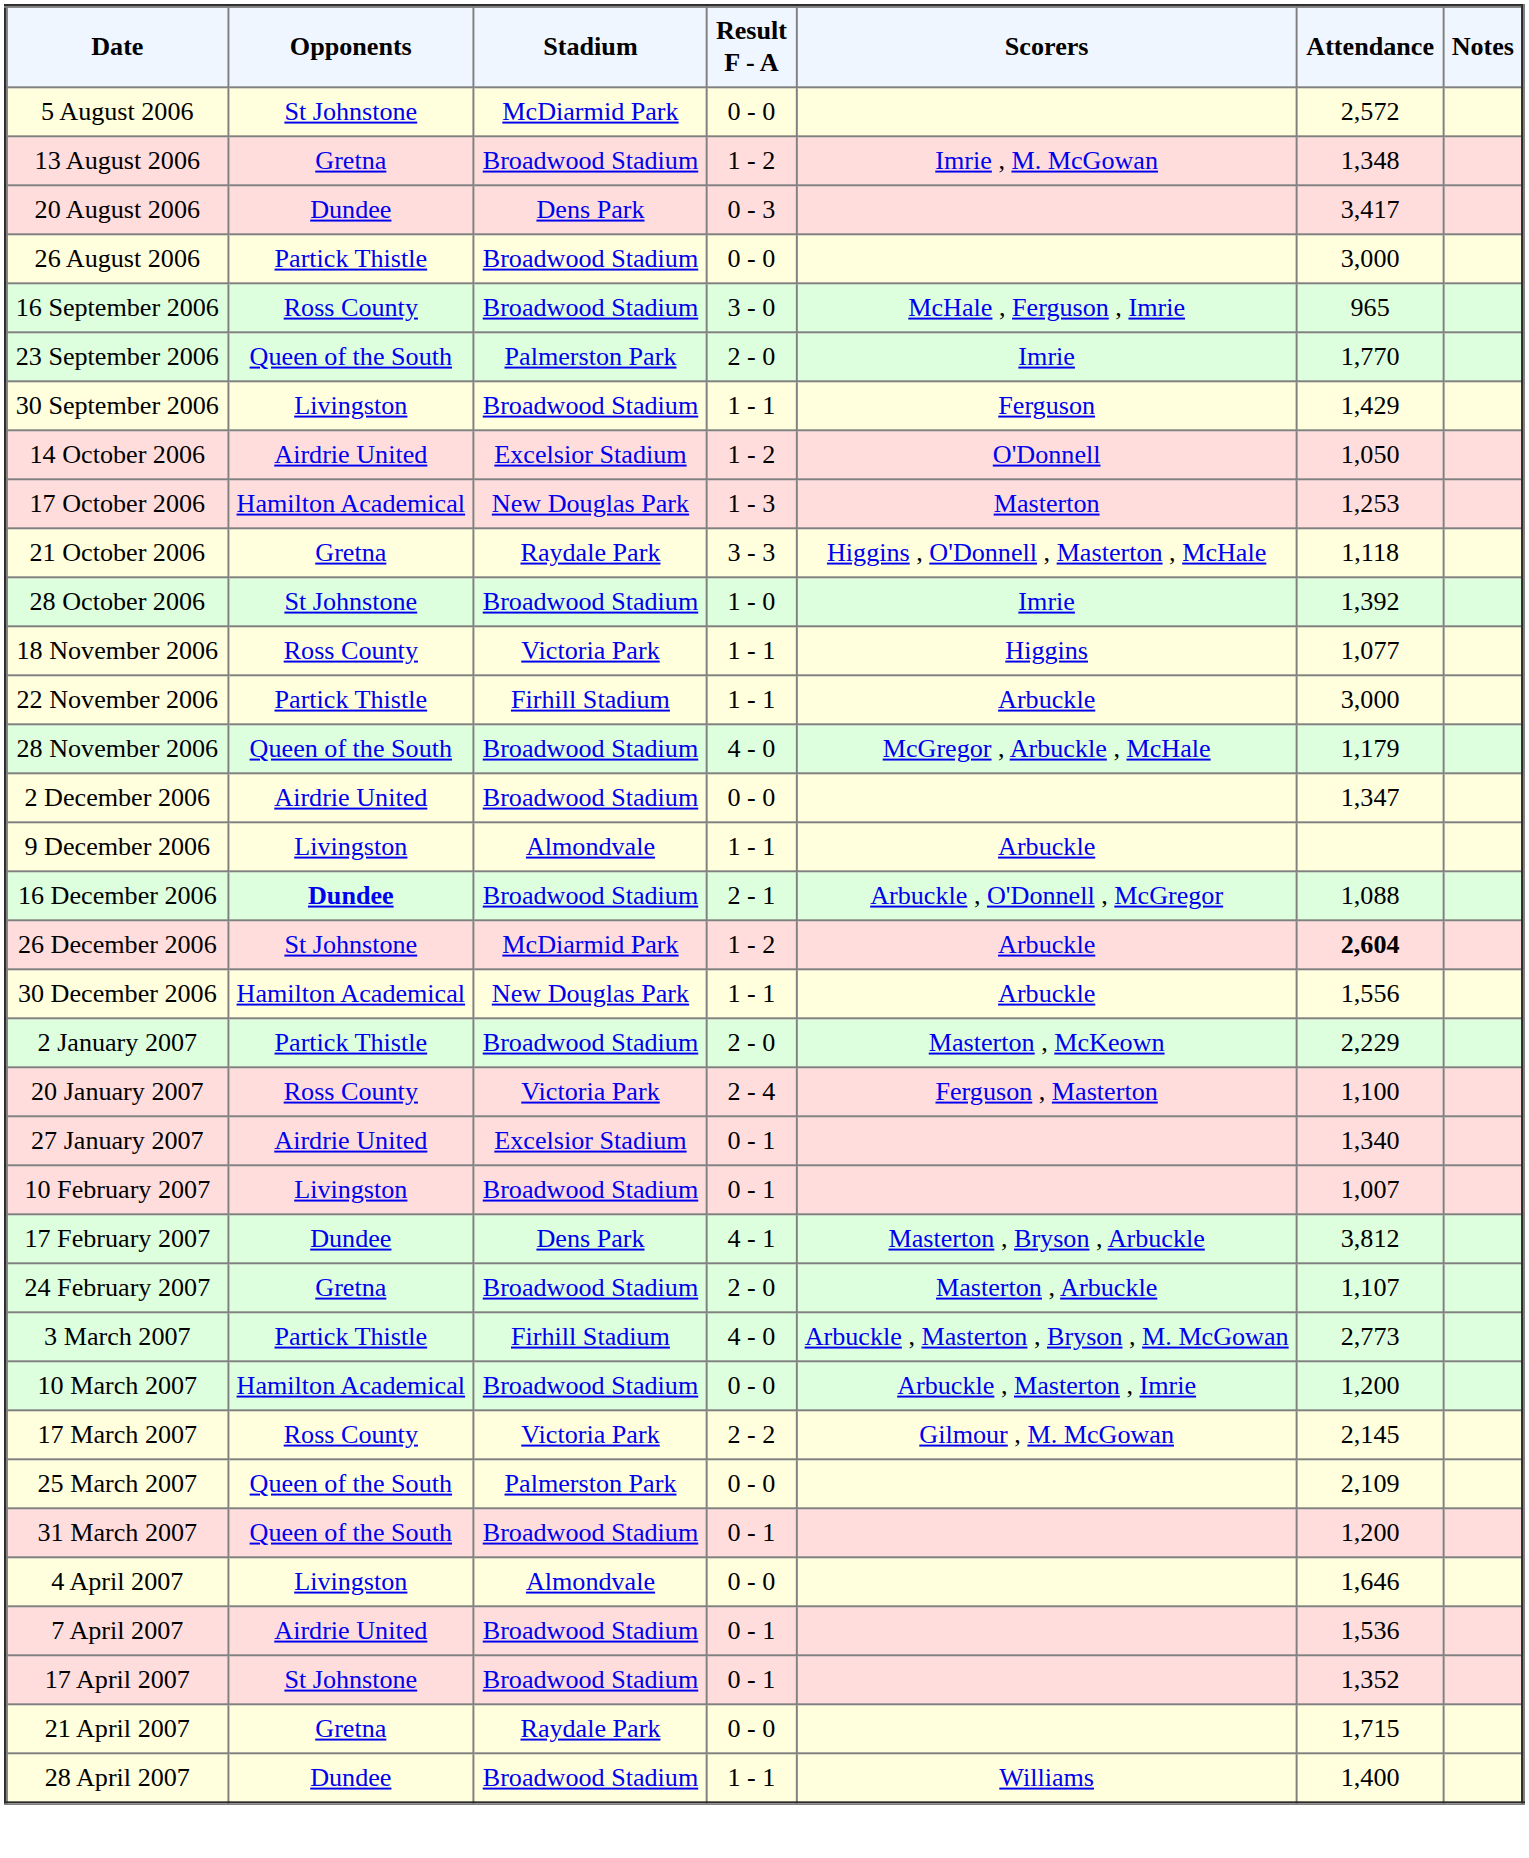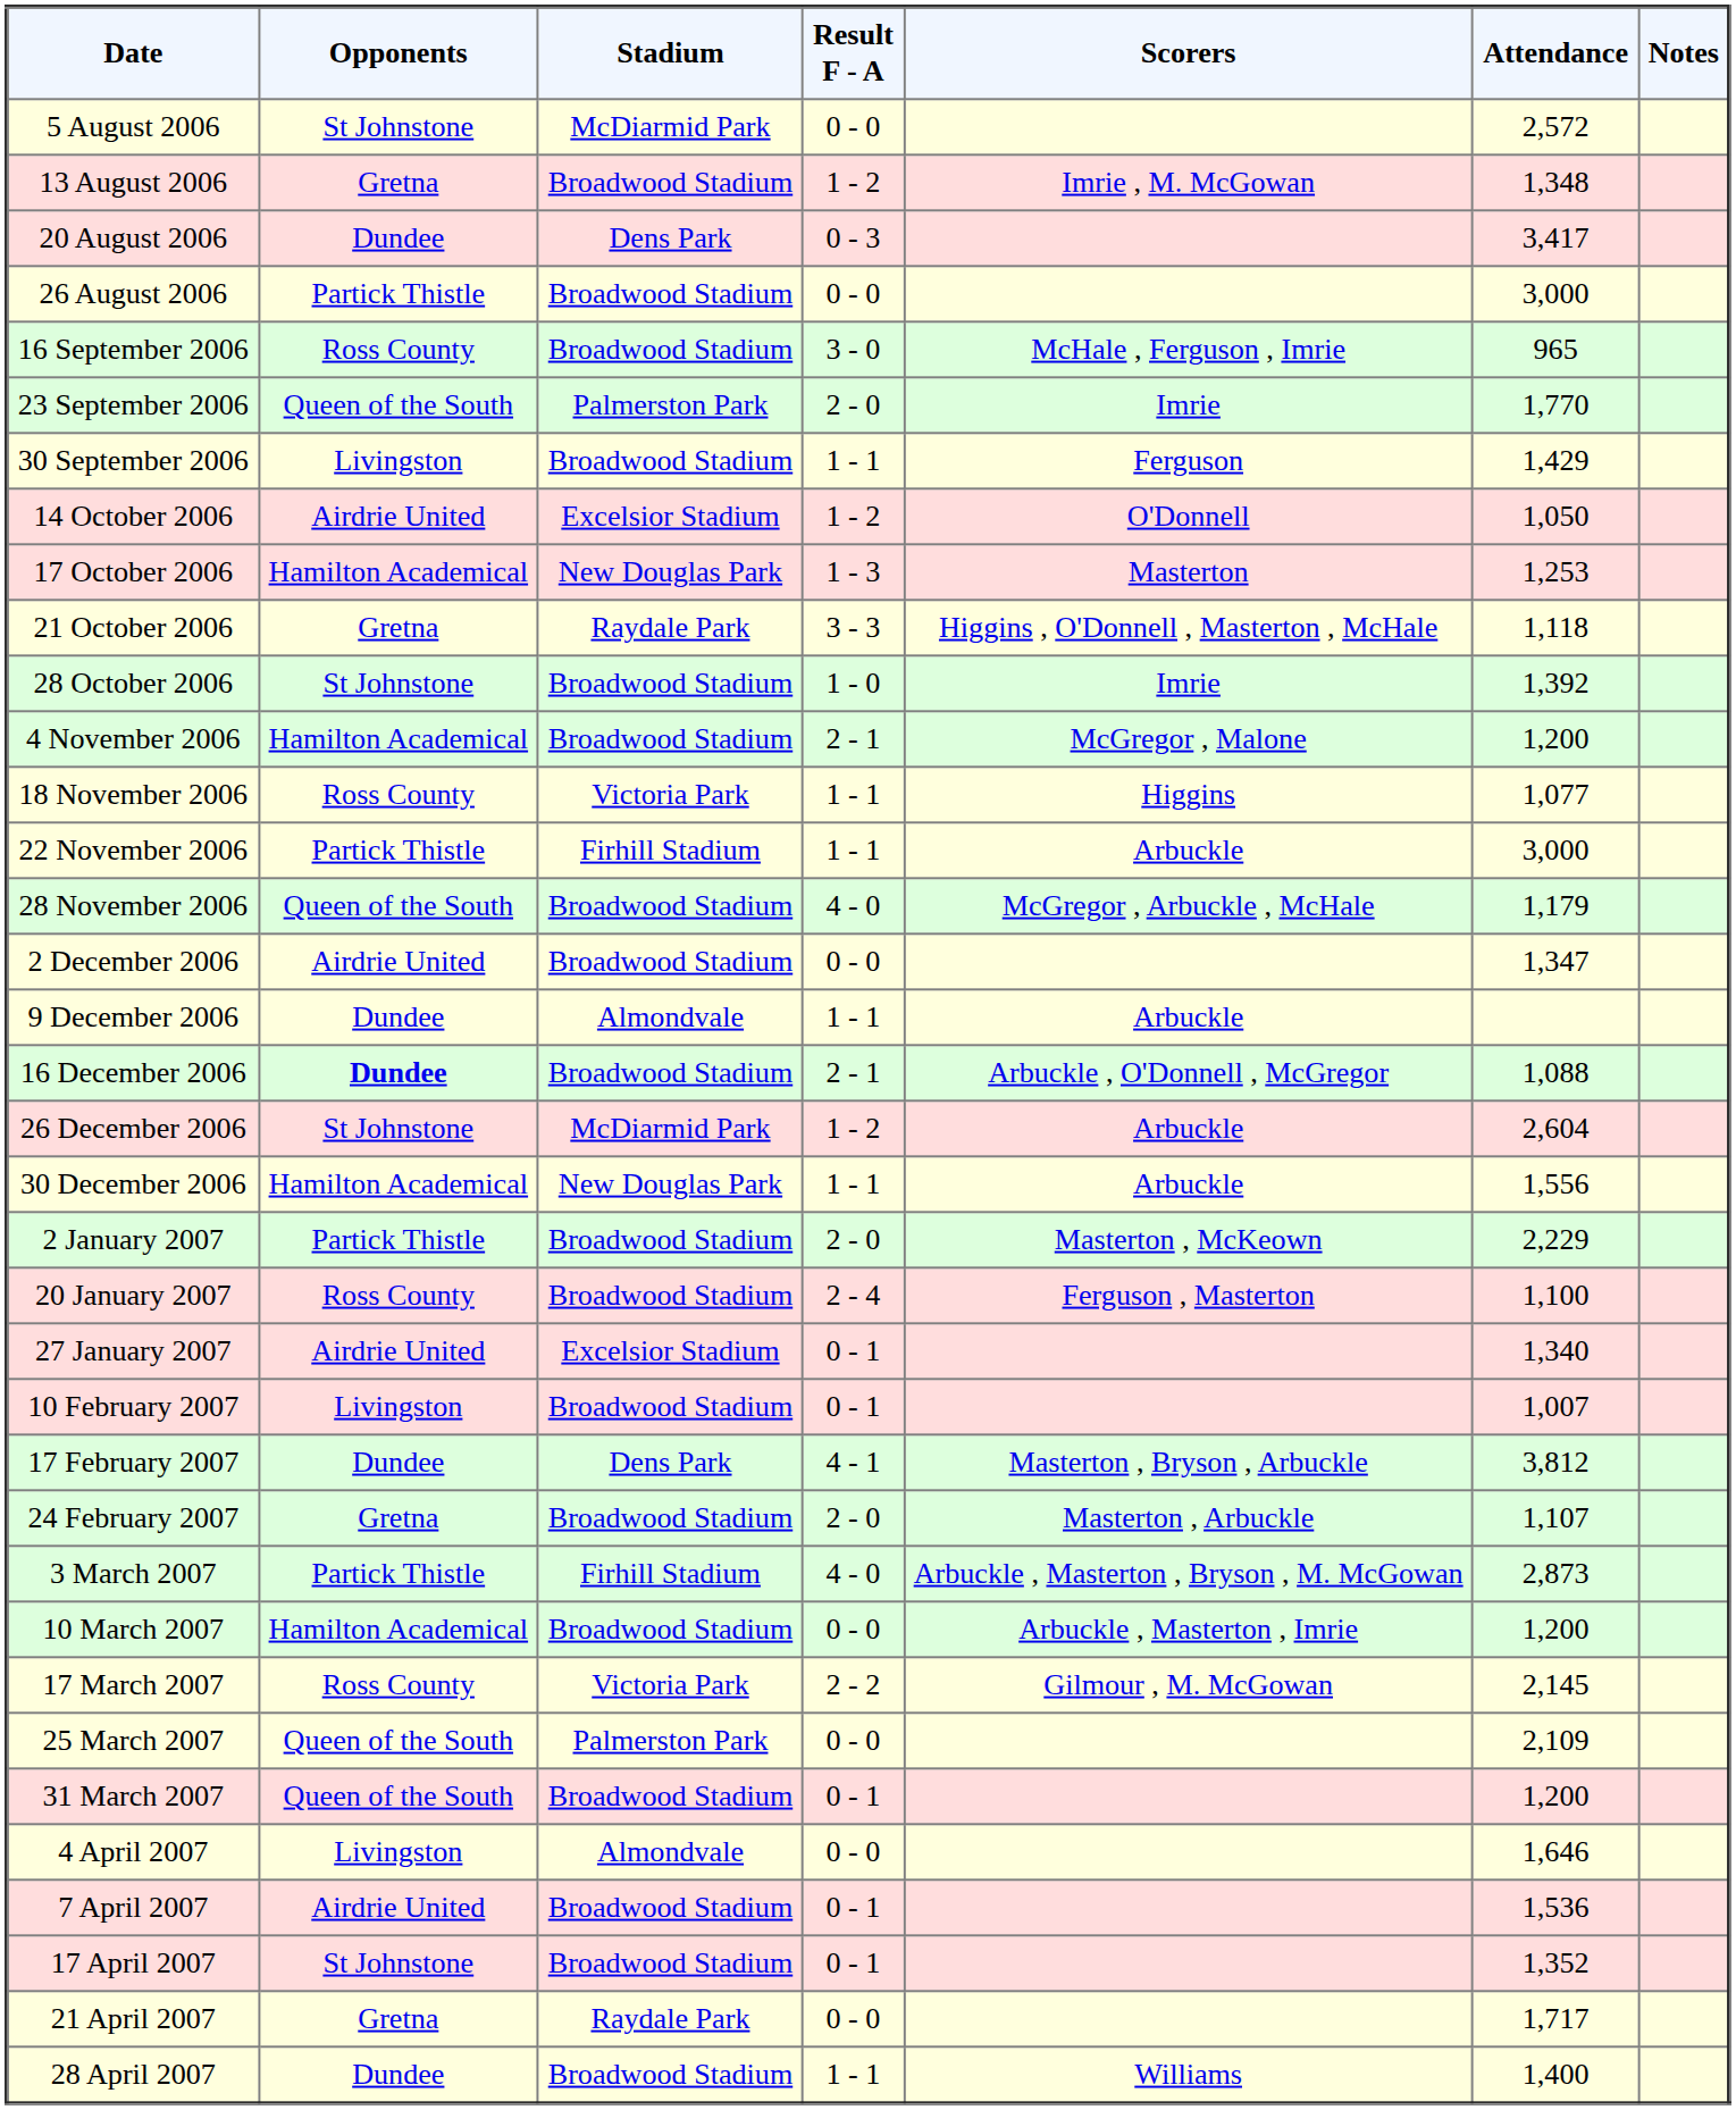 <table border="2" cellpadding="4" style="border-collapse:collapse; text-align:center; font-size:smaller;">
 <tr style="background:#f0f6ff;">
 <th><strong>Date</strong></th>
 <th><strong>Opponents</strong></th>
 <th><strong>Stadium</strong></th>
 <th><strong>Result<br>F - A</strong></th>
 <th><strong>Scorers</strong></th>
 <th><strong>Attendance</strong></th>
 <th><strong>Notes</strong></th>
 </tr>
 <tr bgcolor="ffffdd">
 <td>5 August 2006</td>
 <td><a href='#'>St Johnstone</a></td>
 <td><a href='#'>McDiarmid Park</a></td>
 <td>0 - 0</td>
 <td></td>
 <td>2,572</td>
 <td></td>
 </tr>
 <tr bgcolor="ffdddd">
 <td>13 August 2006</td>
 <td><a href='#'>Gretna</a></td>
 <td><a href='#'>Broadwood Stadium</a></td>
 <td>1 - 2</td>
 <td><a href='#'>Imrie</a> , <a href='#'>M. McGowan</a> </td>
 <td>1,348</td>
 <td></td>
 </tr>
 <tr bgcolor="ffdddd">
 <td>20 August 2006</td>
 <td><a href='#'>Dundee</a></td>
 <td><a href='#'>Dens Park</a></td>
 <td>0 - 3</td>
 <td></td>
 <td>3,417</td>
 <td></td>
 </tr>
 <tr bgcolor="ffffdd">
 <td>26 August 2006</td>
 <td><a href='#'>Partick Thistle</a></td>
 <td><a href='#'>Broadwood Stadium</a></td>
 <td>0 - 0</td>
 <td></td>
 <td>3,000</td>
 <td></td>
 </tr>
 <tr bgcolor="ddffdd">
 <td>16 September 2006</td>
 <td><a href='#'>Ross County</a></td>
 <td><a href='#'>Broadwood Stadium</a></td>
 <td>3 - 0</td>
 <td><a href='#'>McHale</a> , <a href='#'>Ferguson</a> , <a href='#'>Imrie</a> </td>
 <td>965</td>
 <td></td>
 </tr>
 <tr bgcolor="ddffdd">
 <td>23 September 2006</td>
 <td><a href='#'>Queen of the South</a></td>
 <td><a href='#'>Palmerston Park</a></td>
 <td>2 - 0</td>
 <td><a href='#'>Imrie</a>  </td>
 <td>1,770</td>
 <td></td>
 </tr>
 <tr bgcolor="ffffdd">
 <td>30 September 2006</td>
 <td><a href='#'>Livingston</a></td>
 <td><a href='#'>Broadwood Stadium</a></td>
 <td>1 - 1</td>
 <td><a href='#'>Ferguson</a> </td>
 <td>1,429</td>
 <td></td>
 </tr>
 <tr bgcolor="ffdddd">
 <td>14 October 2006</td>
 <td><a href='#'>Airdrie United</a></td>
 <td><a href='#'>Excelsior Stadium</a></td>
 <td>1 - 2</td>
 <td><a href='#'>O'Donnell</a> </td>
 <td>1,050</td>
 <td></td>
 </tr>
 <tr bgcolor="ffdddd">
 <td>17 October 2006</td>
 <td><a href='#'>Hamilton Academical</a></td>
 <td><a href='#'>New Douglas Park</a></td>
 <td>1 - 3</td>
 <td><a href='#'>Masterton</a> </td>
 <td>1,253</td>
 <td></td>
 </tr>
 <tr bgcolor="ffffdd">
 <td>21 October 2006</td>
 <td><a href='#'>Gretna</a></td>
 <td><a href='#'>Raydale Park</a></td>
 <td>3 - 3</td>
 <td><a href='#'>Higgins</a> , <a href='#'>O'Donnell</a> , <a href='#'>Masterton</a> , <a href='#'>McHale</a> </td>
 <td>1,118</td>
 <td></td>
 </tr>
 <tr bgcolor="ddffdd">
 <td>28 October 2006</td>
 <td><a href='#'>St Johnstone</a></td>
 <td><a href='#'>Broadwood Stadium</a></td>
 <td>1 - 0</td>
 <td><a href='#'>Imrie</a> </td>
 <td>1,392</td>
 <td></td>
 </tr>
+<tr bgcolor="ddffdd">
+<td>4 November 2006</td>
+<td><a href='#'>Hamilton Academical</a></td>
+<td><a href='#'>Broadwood Stadium</a></td>
+<td>2 - 1</td>
+<td><a href='#'>McGregor</a> , <a href='#'>Malone</a> </td>
+<td>1,200</td>
+<td></td>
+</tr>
 <tr bgcolor="ffffdd">
 <td>18 November 2006</td>
 <td><a href='#'>Ross County</a></td>
 <td><a href='#'>Victoria Park</a></td>
 <td>1 - 1</td>
 <td><a href='#'>Higgins</a> </td>
 <td>1,077</td>
 <td></td>
 </tr>
 <tr bgcolor="ffffdd">
 <td>22 November 2006</td>
 <td><a href='#'>Partick Thistle</a></td>
 <td><a href='#'>Firhill Stadium</a></td>
 <td>1 - 1</td>
 <td><a href='#'>Arbuckle</a> </td>
 <td>3,000</td>
 <td></td>
 </tr>
 <tr bgcolor="ddffdd">
 <td>28 November 2006</td>
 <td><a href='#'>Queen of the South</a></td>
 <td><a href='#'>Broadwood Stadium</a></td>
 <td>4 - 0</td>
 <td><a href='#'>McGregor</a> , <a href='#'>Arbuckle</a>  , <a href='#'>McHale</a> </td>
 <td>1,179</td>
 <td></td>
 </tr>
 <tr bgcolor="ffffdd">
 <td>2 December 2006</td>
 <td><a href='#'>Airdrie United</a></td>
 <td><a href='#'>Broadwood Stadium</a></td>
 <td>0 - 0</td>
 <td></td>
 <td>1,347</td>
 <td></td>
 </tr>
 <tr bgcolor="ffffdd">
 <td>9 December 2006</td>
-<td><a href='#'>Livingston</a></td>
+<td><a href='#'>Dundee</a></td>
 <td><a href='#'>Almondvale</a></td>
 <td>1 - 1</td>
 <td><a href='#'>Arbuckle</a> </td>
 <td></td>
 <td></td>
 </tr>
 <tr bgcolor="ddffdd">
 <td>16 December 2006</td>
 <td><strong><a href='#'>Dundee</a></strong></td>
 <td><a href='#'>Broadwood Stadium</a></td>
 <td>2 - 1</td>
 <td><a href='#'>Arbuckle</a> , <a href='#'>O'Donnell</a> , <a href='#'>McGregor</a> </td>
 <td>1,088</td>
 <td></td>
 </tr>
 <tr bgcolor="ffdddd">
 <td>26 December 2006</td>
 <td><a href='#'>St Johnstone</a></td>
 <td><a href='#'>McDiarmid Park</a></td>
 <td>1 - 2</td>
 <td><a href='#'>Arbuckle</a> </td>
-<td><strong>2,604</strong></td>
+<td>2,604</td>
 <td></td>
 </tr>
 <tr bgcolor="ffffdd">
 <td>30 December 2006</td>
 <td><a href='#'>Hamilton Academical</a></td>
 <td><a href='#'>New Douglas Park</a></td>
 <td>1 - 1</td>
 <td><a href='#'>Arbuckle</a> </td>
 <td>1,556</td>
 <td></td>
 </tr>
 <tr bgcolor="ddffdd">
 <td>2 January 2007</td>
 <td><a href='#'>Partick Thistle</a></td>
 <td><a href='#'>Broadwood Stadium</a></td>
 <td>2 - 0</td>
 <td><a href='#'>Masterton</a> , <a href='#'>McKeown</a> </td>
 <td>2,229</td>
 <td></td>
 </tr>
 <tr bgcolor="ffdddd">
 <td>20 January 2007</td>
 <td><a href='#'>Ross County</a></td>
-<td><a href='#'>Victoria Park</a></td>
+<td><a href='#'>Broadwood Stadium</a></td>
 <td>2 - 4</td>
 <td><a href='#'>Ferguson</a> , <a href='#'>Masterton</a> </td>
 <td>1,100</td>
 <td></td>
 </tr>
 <tr bgcolor="ffdddd">
 <td>27 January 2007</td>
 <td><a href='#'>Airdrie United</a></td>
 <td><a href='#'>Excelsior Stadium</a></td>
 <td>0 - 1</td>
 <td></td>
 <td>1,340</td>
 <td></td>
 </tr>
 <tr bgcolor="ffdddd">
 <td>10 February 2007</td>
 <td><a href='#'>Livingston</a></td>
 <td><a href='#'>Broadwood Stadium</a></td>
 <td>0 - 1</td>
 <td></td>
 <td>1,007</td>
 <td></td>
 </tr>
 <tr bgcolor="ddffdd">
 <td>17 February 2007</td>
 <td><a href='#'>Dundee</a></td>
 <td><a href='#'>Dens Park</a></td>
 <td>4 - 1</td>
 <td><a href='#'>Masterton</a> , <a href='#'>Bryson</a>  , <a href='#'>Arbuckle</a> </td>
 <td>3,812</td>
 <td></td>
 </tr>
 <tr bgcolor="ddffdd">
 <td>24 February 2007</td>
 <td><a href='#'>Gretna</a></td>
 <td><a href='#'>Broadwood Stadium</a></td>
 <td>2 - 0</td>
 <td><a href='#'>Masterton</a> , <a href='#'>Arbuckle</a> </td>
 <td>1,107</td>
 <td></td>
 </tr>
 <tr bgcolor="ddffdd">
 <td>3 March 2007</td>
 <td><a href='#'>Partick Thistle</a></td>
 <td><a href='#'>Firhill Stadium</a></td>
 <td>4 - 0</td>
 <td><a href='#'>Arbuckle</a> , <a href='#'>Masterton</a> , <a href='#'>Bryson</a> , <a href='#'>M. McGowan</a> </td>
-<td>2,773</td>
+<td>2,873</td>
 <td></td>
 </tr>
 <tr bgcolor="ddffdd">
 <td>10 March 2007</td>
 <td><a href='#'>Hamilton Academical</a></td>
 <td><a href='#'>Broadwood Stadium</a></td>
 <td>0 - 0</td>
 <td><a href='#'>Arbuckle</a> , <a href='#'>Masterton</a> , <a href='#'>Imrie</a> </td>
 <td>1,200</td>
 <td></td>
 </tr>
 <tr bgcolor="ffffdd">
 <td>17 March 2007</td>
 <td><a href='#'>Ross County</a></td>
 <td><a href='#'>Victoria Park</a></td>
 <td>2 - 2</td>
 <td><a href='#'>Gilmour</a> , <a href='#'>M. McGowan</a> </td>
 <td>2,145</td>
 <td></td>
 </tr>
 <tr bgcolor="ffffdd">
 <td>25 March 2007</td>
 <td><a href='#'>Queen of the South</a></td>
 <td><a href='#'>Palmerston Park</a></td>
 <td>0 - 0</td>
 <td></td>
 <td>2,109</td>
 <td></td>
 </tr>
 <tr bgcolor="ffdddd">
 <td>31 March 2007</td>
 <td><a href='#'>Queen of the South</a></td>
 <td><a href='#'>Broadwood Stadium</a></td>
 <td>0 - 1</td>
 <td></td>
 <td>1,200</td>
 <td></td>
 </tr>
 <tr bgcolor="ffffdd">
 <td>4 April 2007</td>
 <td><a href='#'>Livingston</a></td>
 <td><a href='#'>Almondvale</a></td>
 <td>0 - 0</td>
 <td></td>
 <td>1,646</td>
 <td></td>
 </tr>
 <tr bgcolor="ffdddd">
 <td>7 April 2007</td>
 <td><a href='#'>Airdrie United</a></td>
 <td><a href='#'>Broadwood Stadium</a></td>
 <td>0 - 1</td>
 <td></td>
 <td>1,536</td>
 <td></td>
 </tr>
 <tr bgcolor="ffdddd">
 <td>17 April 2007</td>
 <td><a href='#'>St Johnstone</a></td>
 <td><a href='#'>Broadwood Stadium</a></td>
 <td>0 - 1</td>
 <td></td>
 <td>1,352</td>
 <td></td>
 </tr>
 <tr bgcolor="ffffdd">
 <td>21 April 2007</td>
 <td><a href='#'>Gretna</a></td>
 <td><a href='#'>Raydale Park</a></td>
 <td>0 - 0</td>
 <td></td>
-<td>1,715</td>
+<td>1,717</td>
 <td></td>
 </tr>
 <tr bgcolor="ffffdd">
 <td>28 April 2007</td>
 <td><a href='#'>Dundee</a></td>
 <td><a href='#'>Broadwood Stadium</a></td>
 <td>1 - 1</td>
 <td><a href='#'>Williams</a> </td>
 <td>1,400</td>
 <td><br></td>
 </tr>
 </table>
